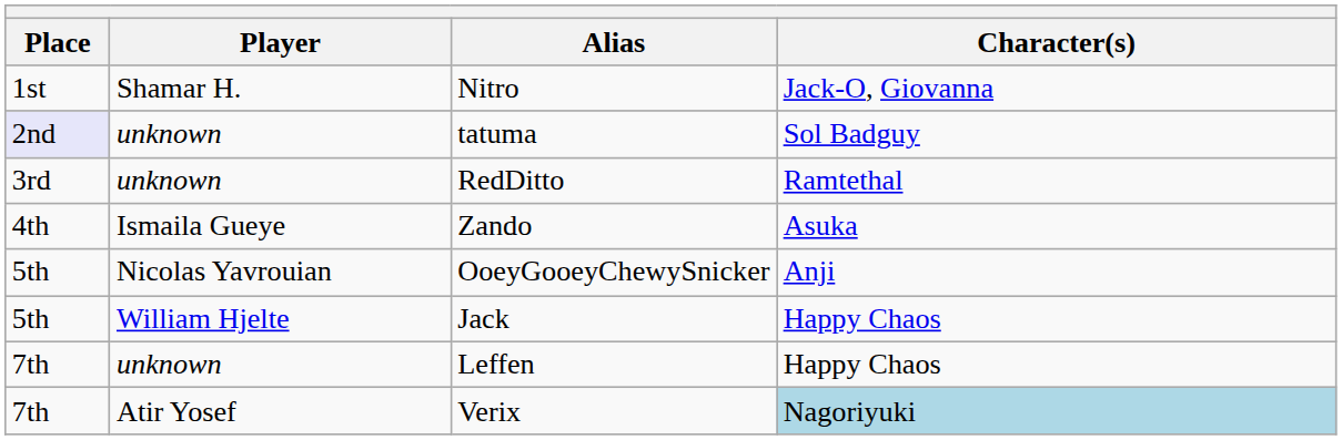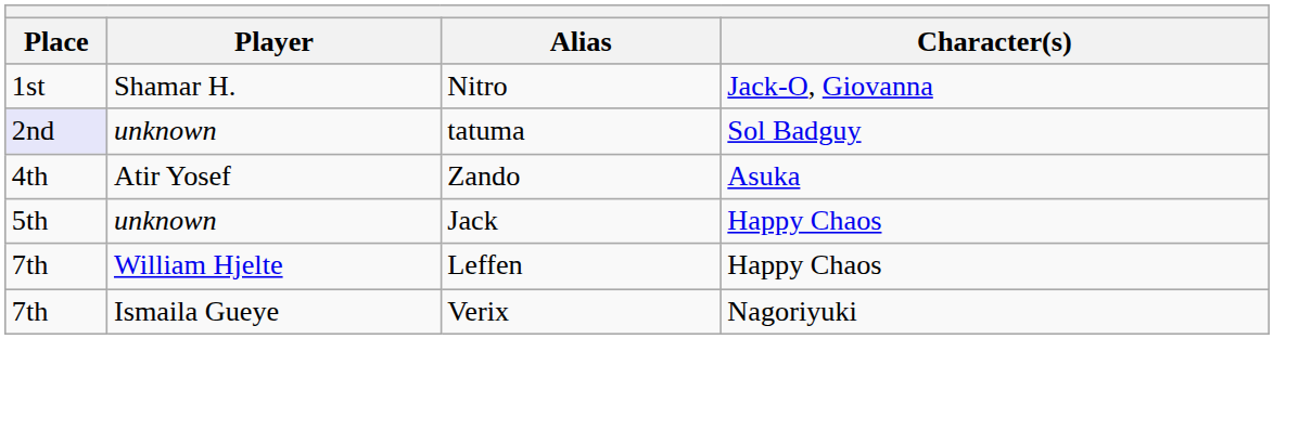 <table class="wikitable">
 <tr>
 <th colspan=4></th>
 </tr>
 <tr>
 <th style="width:50px;">Place</th>
 <th style="width:180px;">Player</th>
 <th style="width:150px;">Alias</th>
 <th style="width:300px;">Character(s)</th>
 </tr>
 <tr>
 <td>1st</td>
 <td> Shamar H.</td>
 <td>Nitro</td>
 <td><a href='#'>Jack-O</a>, <a href='#'>Giovanna</a></td>
 </tr>
 <tr>
 <td style="background: lavender;">2nd</td>
 <td> <em>unknown</em></td>
 <td>tatuma</td>
 <td><a href='#'>Sol Badguy</a></td>
 </tr>
 <tr>
-<td>3rd</td>
-<td> <em>unknown</em></td>
-<td>RedDitto</td>
-<td><a href='#'>Ramtethal</a></td>
-</tr>
-<tr>
 <td>4th</td>
-<td> Ismaila Gueye</td>
+<td> Atir Yosef</td>
 <td>Zando</td>
 <td><a href='#'>Asuka</a></td>
 </tr>
 <tr>
 <td>5th</td>
-<td> Nicolas Yavrouian</td>
-<td>OoeyGooeyChewySnicker</td>
-<td><a href='#'>Anji</a></td>
-</tr>
-<tr>
-<td>5th</td>
-<td> <a href='#'>William Hjelte</a></td>
+<td> <em>unknown</em></td>
 <td>Jack</td>
 <td><a href='#'>Happy Chaos</a></td>
 </tr>
 <tr>
 <td>7th</td>
-<td> <em>unknown</em></td>
+<td> <a href='#'>William Hjelte</a></td>
 <td>Leffen</td>
 <td>Happy Chaos</td>
 </tr>
 <tr>
 <td>7th</td>
-<td> Atir Yosef</td>
+<td> Ismaila Gueye</td>
 <td>Verix</td>
-<td style="background: lightblue;">Nagoriyuki</td>
+<td>Nagoriyuki</td>
 </tr>
 </table>
